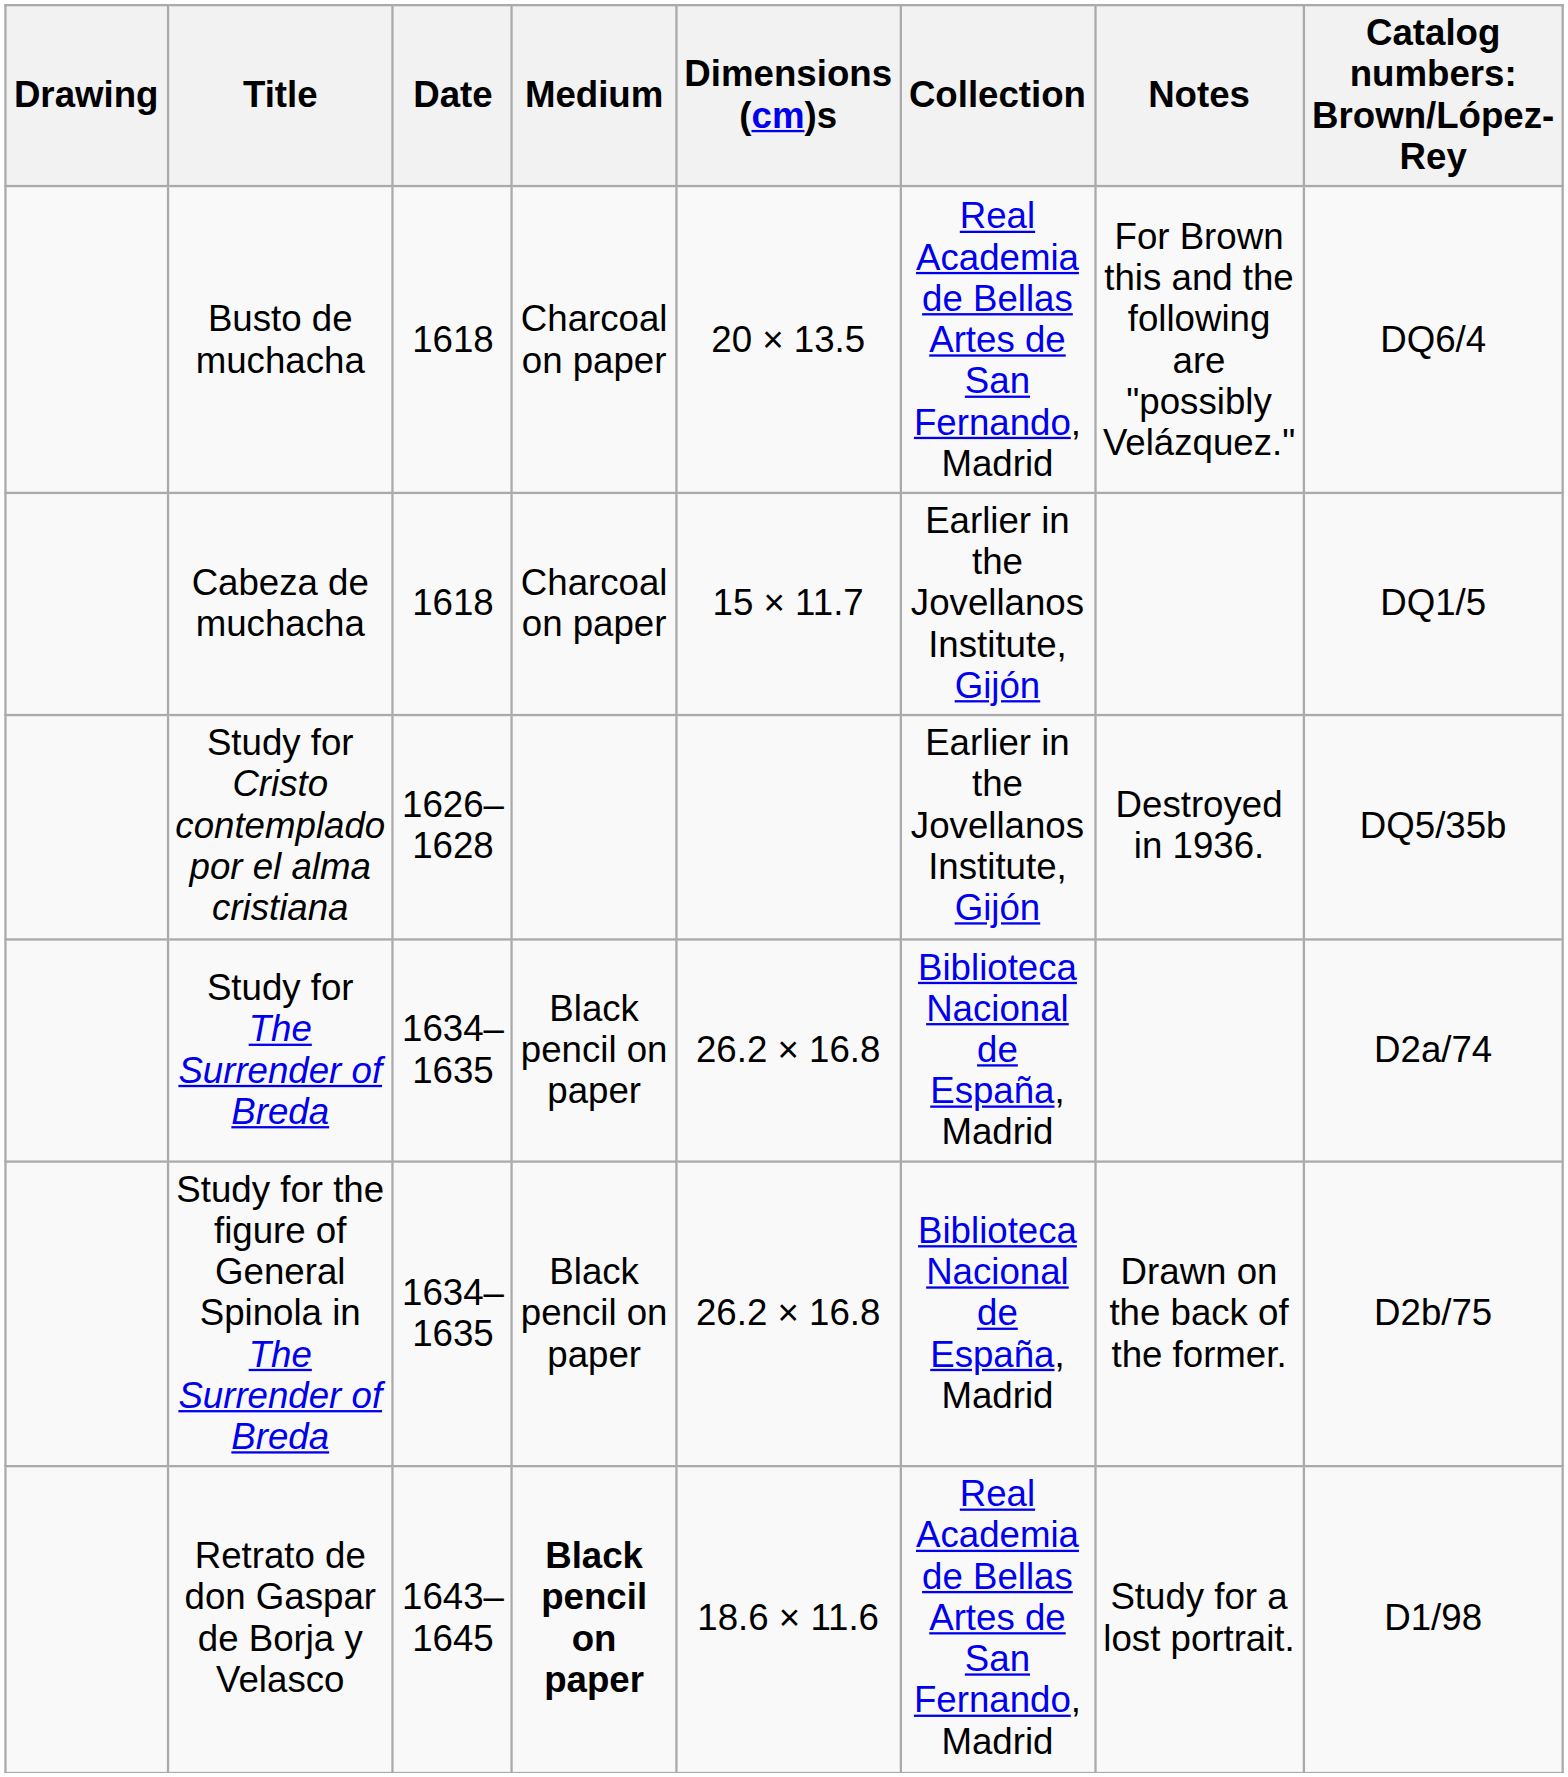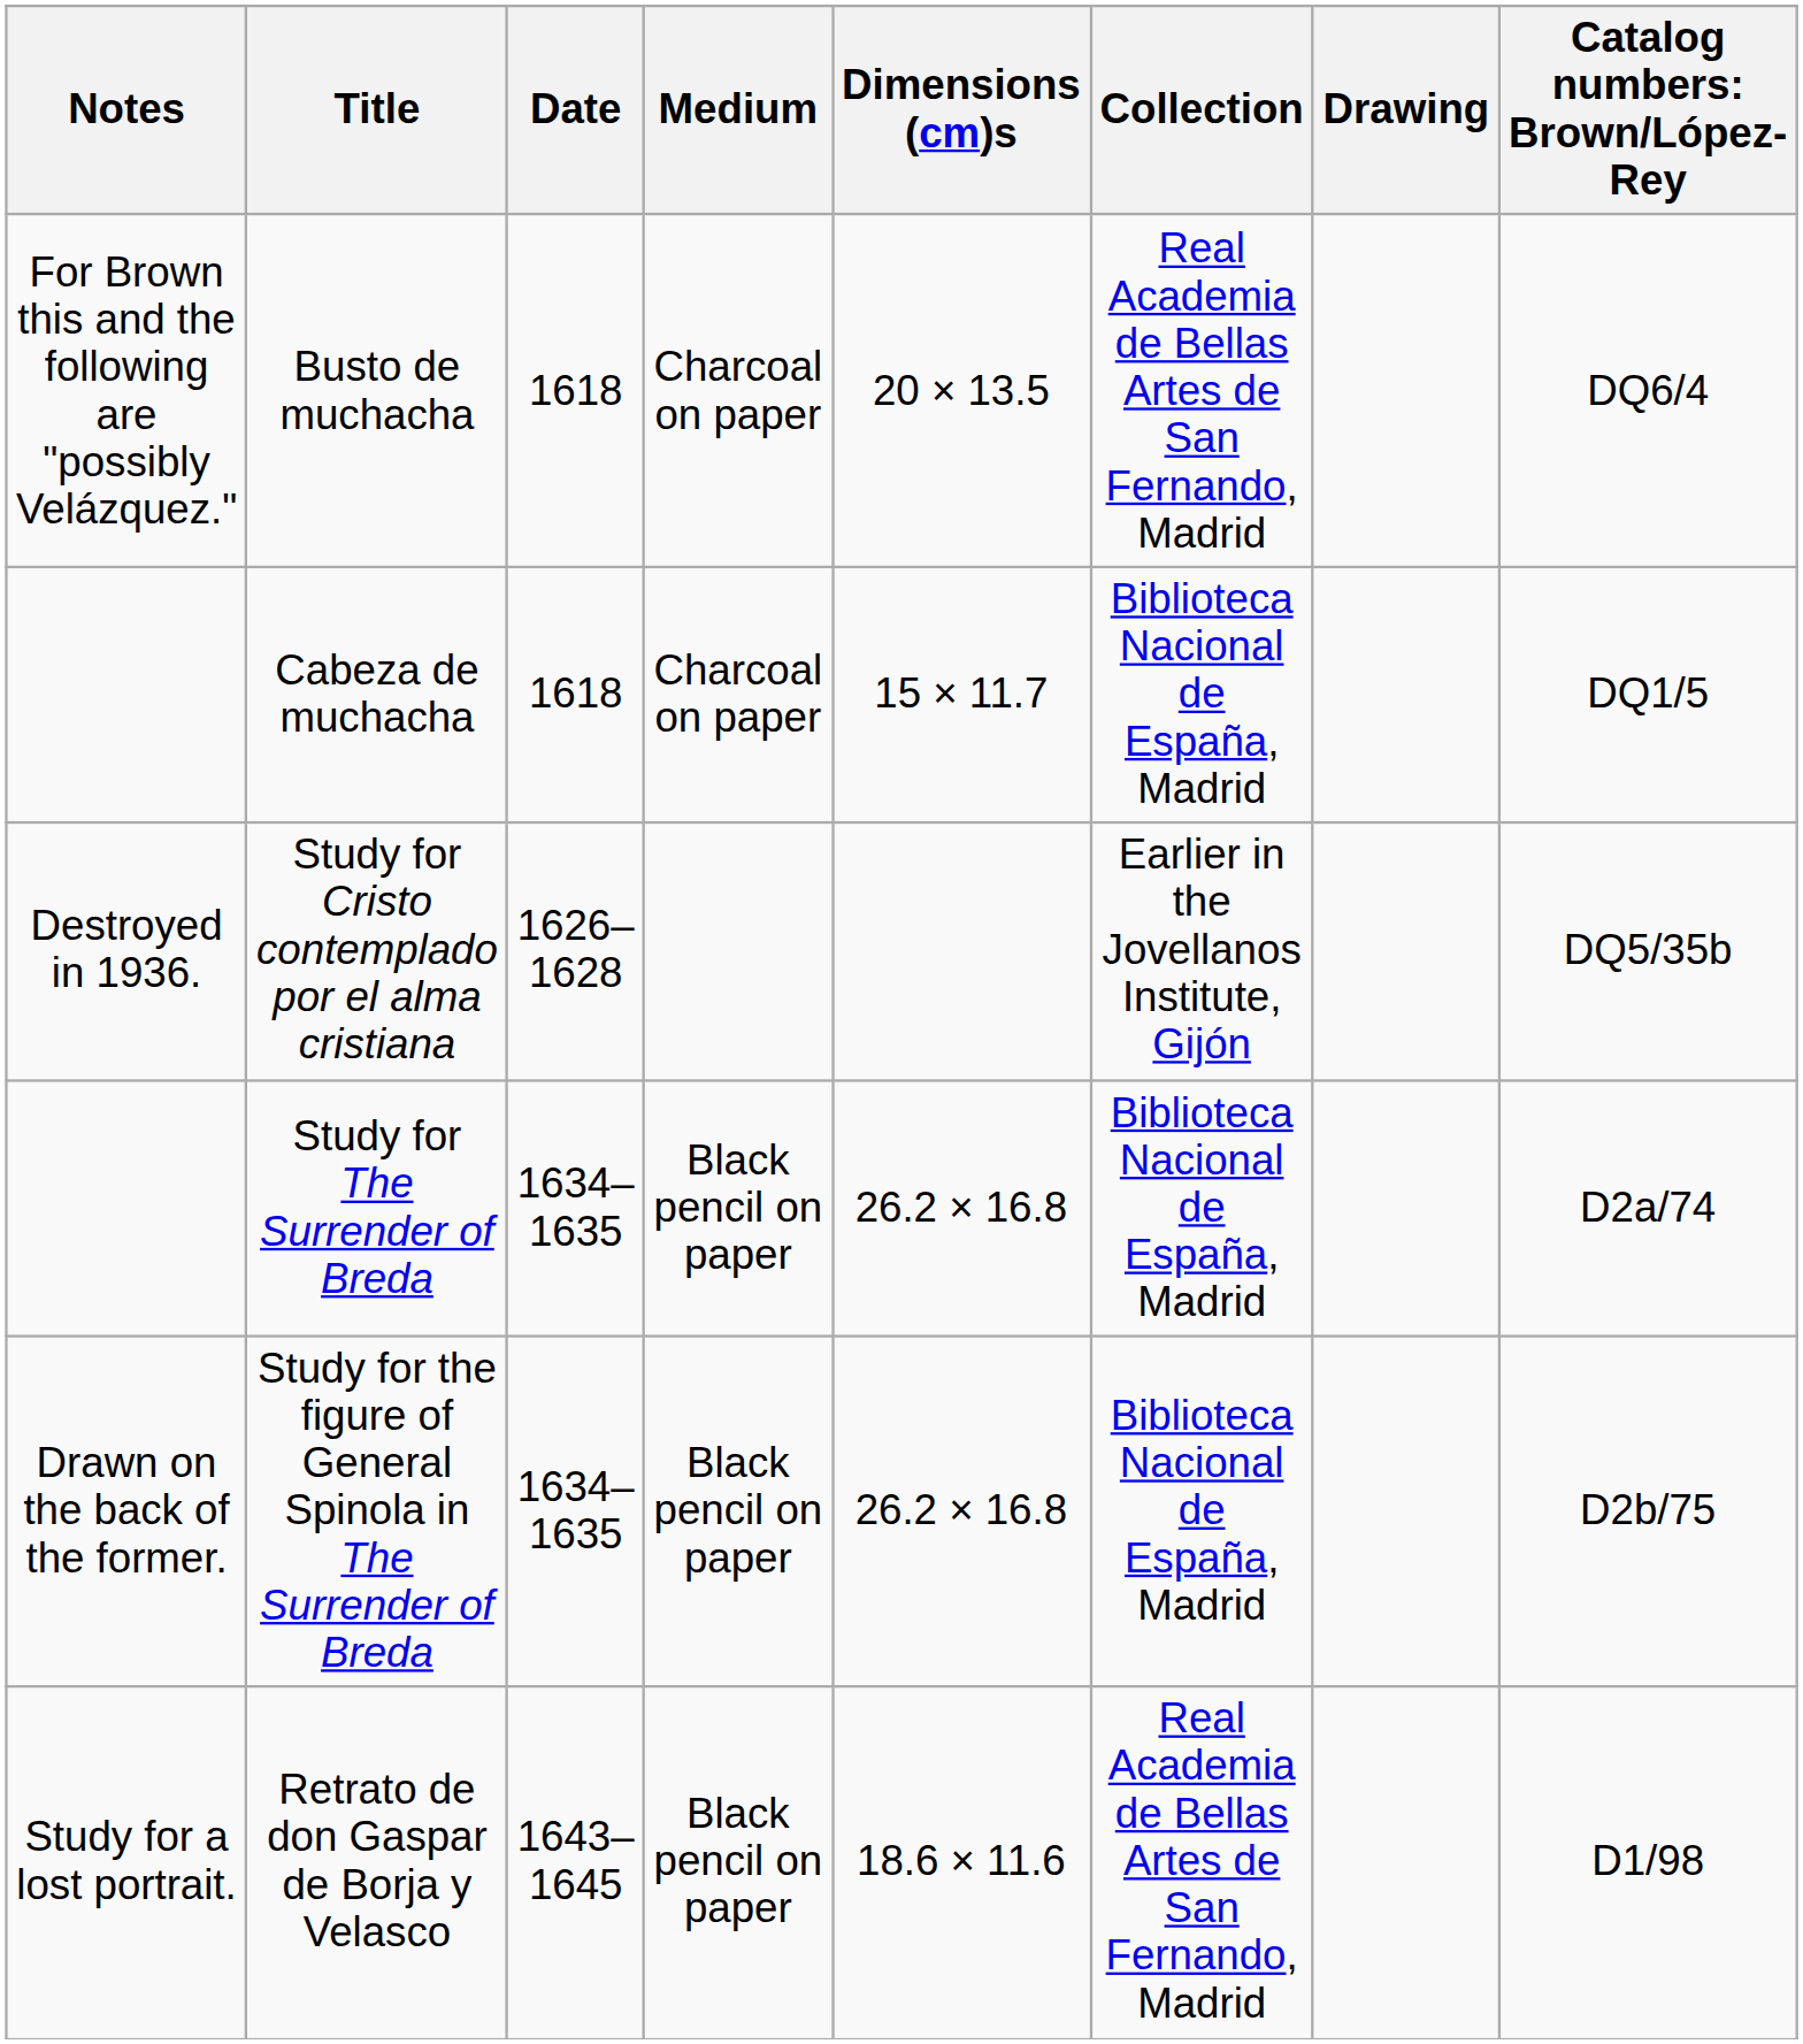 <table class="sortable wikitable" style="margin-left:0.5em; text-align:center">
 <tr>
-<th>Drawing</th>
+<th>Notes</th>
 <th>Title</th>
 <th>Date</th>
 <th>Medium</th>
 <th>Dimensions (<a href='#'>cm</a>)s</th>
 <th>Collection</th>
-<th>Notes</th>
+<th>Drawing</th>
 <th>Catalog numbers: Brown/López-Rey</th>
 </tr>
 <tr>
-<td></td>
+<td>For Brown this and the following are "possibly Velázquez."</td>
 <td>Busto de muchacha</td>
 <td>1618</td>
 <td>Charcoal on paper</td>
 <td>20 × 13.5</td>
 <td><a href='#'>Real Academia de Bellas Artes de San Fernando</a>, Madrid</td>
-<td>For Brown this and the following are "possibly Velázquez."</td>
+<td></td>
 <td>DQ6/4</td>
 </tr>
 <tr>
 <td></td>
 <td>Cabeza de muchacha</td>
 <td>1618</td>
 <td>Charcoal on paper</td>
 <td>15 × 11.7</td>
-<td>Earlier in the Jovellanos Institute, <a href='#'>Gijón</a></td>
+<td><a href='#'>Biblioteca Nacional de España</a>, Madrid</td>
 <td></td>
 <td>DQ1/5</td>
 </tr>
 <tr>
-<td></td>
+<td>Destroyed in 1936.</td>
 <td>Study for <em>Cristo contemplado por el alma cristiana</em></td>
 <td>1626–1628</td>
 <td></td>
 <td></td>
 <td>Earlier in the Jovellanos Institute, <a href='#'>Gijón</a></td>
-<td>Destroyed in 1936.</td>
+<td></td>
 <td>DQ5/35b</td>
 </tr>
 <tr>
 <td></td>
 <td>Study for <em><a href='#'>The Surrender of Breda</a></em></td>
 <td>1634–1635</td>
 <td>Black pencil on paper</td>
 <td>26.2 × 16.8</td>
 <td><a href='#'>Biblioteca Nacional de España</a>, Madrid</td>
 <td></td>
 <td>D2a/74</td>
 </tr>
 <tr>
-<td></td>
+<td>Drawn on the back of the former.</td>
 <td>Study for the figure of General Spinola in <em><a href='#'>The Surrender of Breda</a></em></td>
 <td>1634–1635</td>
 <td>Black pencil on paper</td>
 <td>26.2 × 16.8</td>
 <td><a href='#'>Biblioteca Nacional de España</a>, Madrid</td>
-<td>Drawn on the back of the former.</td>
+<td></td>
 <td>D2b/75</td>
 </tr>
 <tr>
-<td></td>
+<td>Study for a lost portrait.</td>
 <td>Retrato de don Gaspar de Borja y Velasco</td>
 <td>1643–1645</td>
-<td><strong>Black pencil on paper</strong></td>
+<td>Black pencil on paper</td>
 <td>18.6 × 11.6</td>
 <td><a href='#'>Real Academia de Bellas Artes de San Fernando</a>, Madrid</td>
-<td>Study for a lost portrait.</td>
+<td></td>
 <td>D1/98</td>
 </tr>
 </table>
